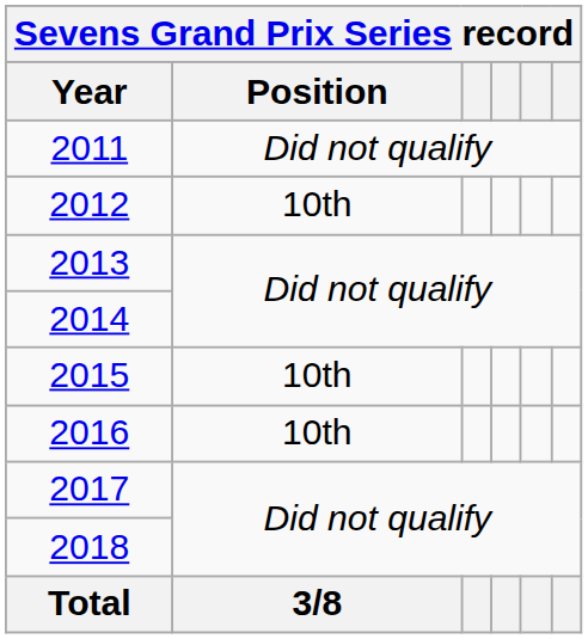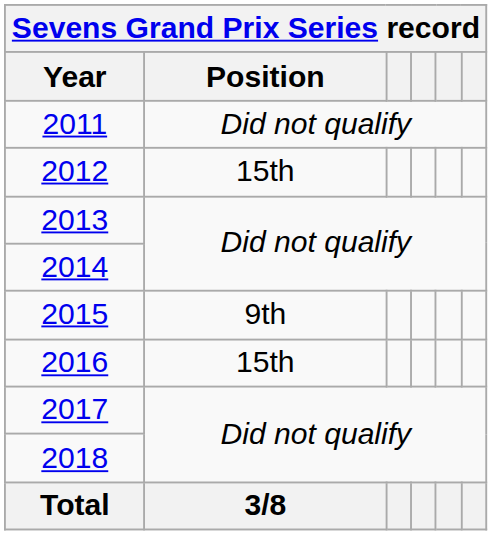 <table class="wikitable" style="text-align: center;">
 <tr>
 <th colspan=8><a href='#'>Sevens Grand Prix Series</a> record</th>
 </tr>
 <tr>
 <th>Year</th>
 <th>Position</th>
 <th></th>
 <th></th>
 <th></th>
 <th></th>
 </tr>
 <tr>
 <td><a href='#'>2011</a></td>
 <td colspan=5><em>Did not qualify</em></td>
 </tr>
 <tr>
 <td><a href='#'>2012</a></td>
-<td>10th</td>
+<td>15th</td>
 <td></td>
 <td></td>
 <td></td>
 <td></td>
 </tr>
 <tr>
 <td><a href='#'>2013</a></td>
 <td colspan=5 rowspan=2><em>Did not qualify</em></td>
 </tr>
 <tr>
 <td><a href='#'>2014</a></td>
 </tr>
 <tr>
 <td><a href='#'>2015</a></td>
-<td>10th</td>
+<td>9th</td>
 <td></td>
 <td></td>
 <td></td>
 <td></td>
 </tr>
 <tr>
 <td><a href='#'>2016</a></td>
-<td>10th</td>
+<td>15th</td>
 <td></td>
 <td></td>
 <td></td>
 <td></td>
 </tr>
 <tr>
 <td><a href='#'>2017</a></td>
 <td colspan=5 rowspan=2><em>Did not qualify</em></td>
 </tr>
 <tr>
 <td><a href='#'>2018</a></td>
 </tr>
 <tr>
 <th>Total</th>
 <th>3/8</th>
 <th></th>
 <th></th>
 <th></th>
 <th></th>
 </tr>
 </table>
